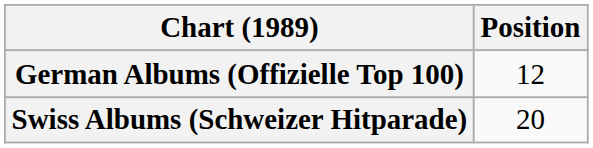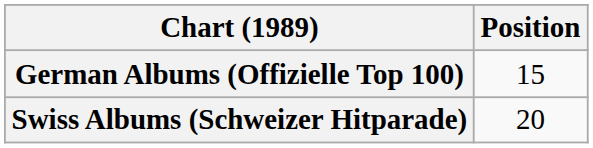 <table class="wikitable sortable plainrowheaders" style="text-align:center">
 <tr>
 <th scope="col">Chart (1989)</th>
 <th scope="col">Position</th>
 </tr>
 <tr>
 <th scope="row">German Albums (Offizielle Top 100)</th>
-<td>12</td>
+<td>15</td>
 </tr>
 <tr>
 <th scope="row">Swiss Albums (Schweizer Hitparade)</th>
 <td>20</td>
 </tr>
 </table>
